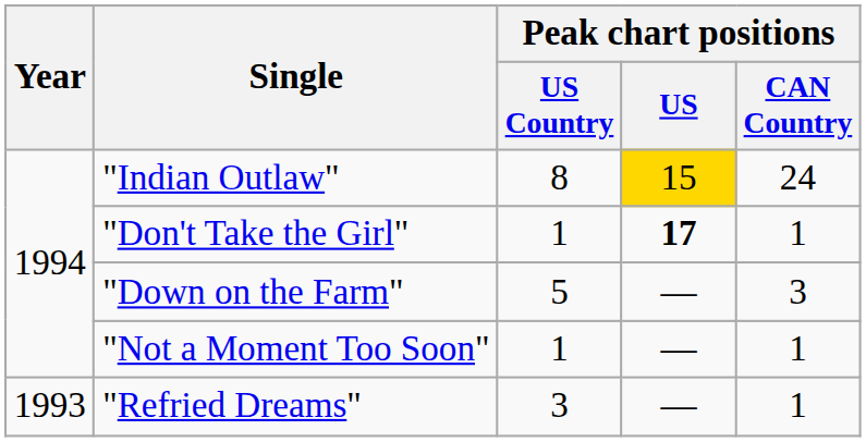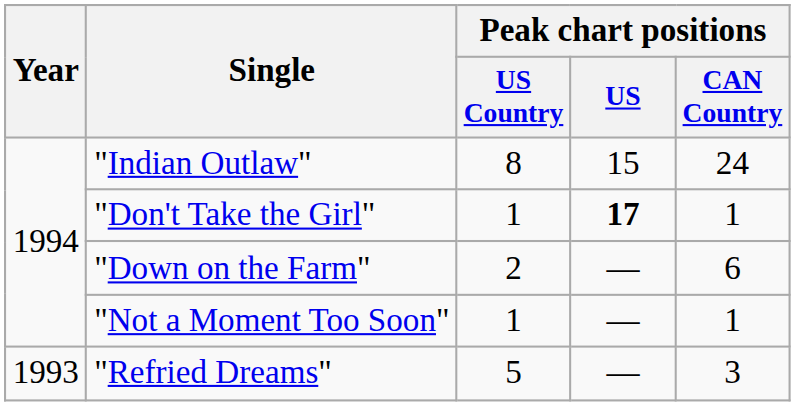 <table class="wikitable" style="text-align:center;">
 <tr>
 <th rowspan="2">Year</th>
 <th rowspan="2">Single</th>
 <th colspan="3">Peak chart positions</th>
 </tr>
 <tr style="font-size:smaller;">
 <th width="45"><a href='#'>US Country</a><br></th>
 <th width="45"><a href='#'>US</a></th>
 <th width="45"><a href='#'>CAN Country</a></th>
 </tr>
 <tr>
 <td rowspan="4">1994</td>
 <td align="left">"<a href='#'>Indian Outlaw</a>"</td>
 <td>8</td>
-<td style="background: gold;">15</td>
+<td>15</td>
 <td>24</td>
 </tr>
 <tr>
 <td align="left">"<a href='#'>Don't Take the Girl</a>"</td>
 <td>1</td>
 <td><strong>17</strong></td>
 <td>1</td>
 </tr>
 <tr>
 <td align="left">"<a href='#'>Down on the Farm</a>"</td>
-<td>5</td>
+<td>2</td>
 <td>—</td>
-<td>3</td>
+<td>6</td>
 </tr>
 <tr>
 <td align="left">"<a href='#'>Not a Moment Too Soon</a>"</td>
 <td>1</td>
 <td>—</td>
 <td>1</td>
 </tr>
 <tr>
 <td rowspan="1">1993</td>
 <td align="left">"<a href='#'>Refried Dreams</a>"</td>
+<td>5</td>
+<td>—</td>
 <td>3</td>
-<td>—</td>
-<td>1</td>
 </tr>
 </table>
